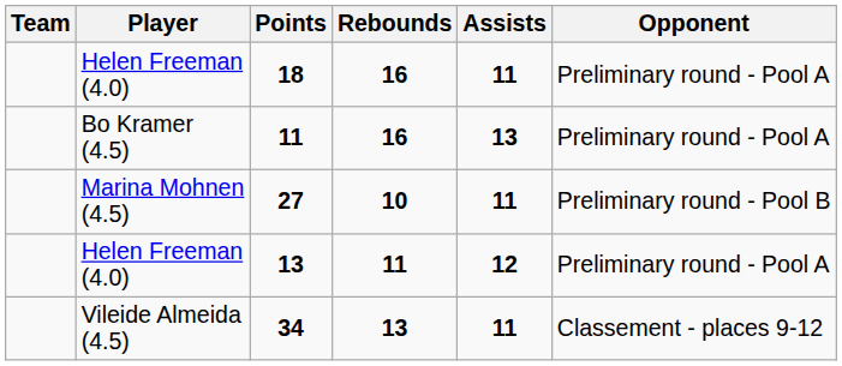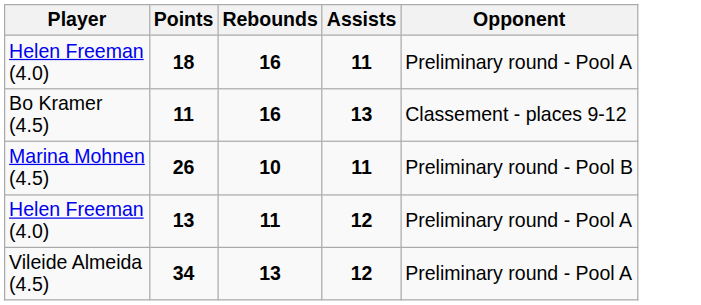 <table class="wikitable sortable" style="text-align: center;">
 <tr>
-<th scope="col" align="center">Team</th>
 <th scope="col" align="center">Player</th>
 <th scope="col" align="center">Points</th>
 <th scope="col" align="center">Rebounds</th>
 <th scope="col" align="center">Assists</th>
 <th scope="col" align="center">Opponent</th>
 </tr>
 <tr>
-<td align="left"></td>
 <td align="left"><a href='#'>Helen Freeman</a><br>(4.0)</td>
 <td><strong>18</strong></td>
 <td><strong>16</strong></td>
 <td><strong>11</strong></td>
 <td align="left">Preliminary round - Pool A<br></td>
 </tr>
 <tr>
-<td align="left"></td>
 <td align="left">Bo Kramer<br>(4.5)</td>
 <td><strong>11</strong></td>
 <td><strong>16</strong></td>
 <td><strong>13</strong></td>
-<td align="left">Preliminary round - Pool A<br></td>
+<td align="left">Classement - places 9-12<br></td>
 </tr>
 <tr>
-<td align="left"></td>
 <td align="left"><a href='#'>Marina Mohnen</a><br>(4.5)</td>
-<td><strong>27</strong></td>
+<td><strong>26</strong></td>
 <td><strong>10</strong></td>
 <td><strong>11</strong></td>
 <td align="left">Preliminary round - Pool B<br></td>
 </tr>
 <tr>
-<td align="left"></td>
 <td align="left"><a href='#'>Helen Freeman</a><br>(4.0)</td>
 <td><strong>13</strong></td>
 <td><strong>11</strong></td>
 <td><strong>12</strong></td>
 <td align="left">Preliminary round - Pool A<br></td>
 </tr>
 <tr>
-<td align="left"></td>
 <td align="left">Vileide Almeida<br>(4.5)</td>
 <td><strong>34</strong></td>
 <td><strong>13</strong></td>
-<td><strong>11</strong></td>
-<td align="left">Classement - places 9-12<br></td>
+<td><strong>12</strong></td>
+<td align="left">Preliminary round - Pool A<br></td>
 </tr>
 </table>
